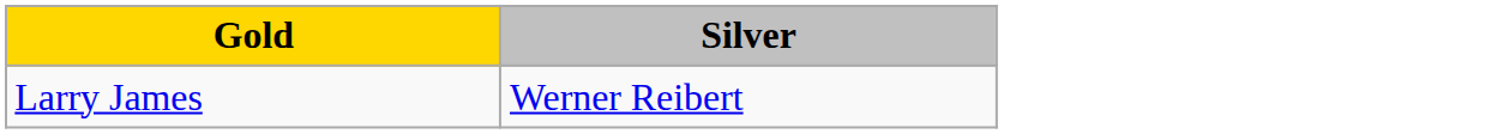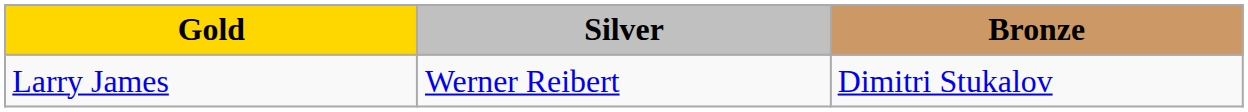 <table class="wikitable" style="text-align:left">
 <tr align="center">
 <td width=200 bgcolor=gold><strong>Gold</strong></td>
 <td width=200 bgcolor=silver><strong>Silver</strong></td>
+<td width=200 bgcolor=CC9966><strong>Bronze</strong></td>
 </tr>
 <tr>
 <td><a href='#'>Larry James</a><br><em></em></td>
 <td><a href='#'>Werner Reibert</a><br><em></em></td>
+<td><a href='#'>Dimitri Stukalov</a><br><em></em></td>
 </tr>
 </table>
